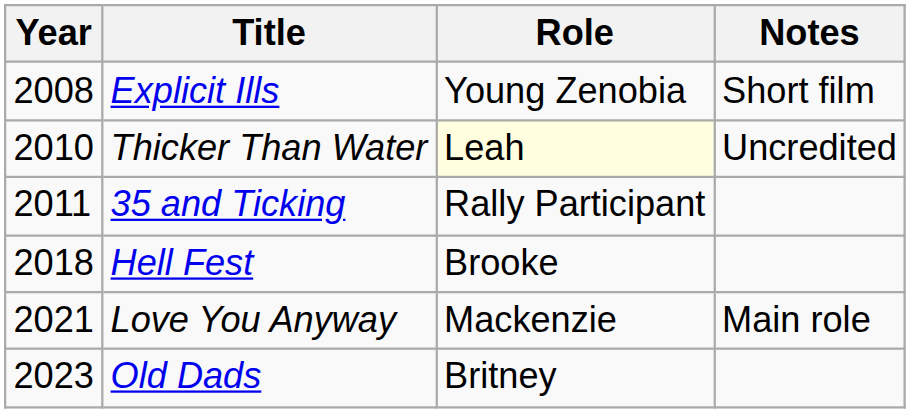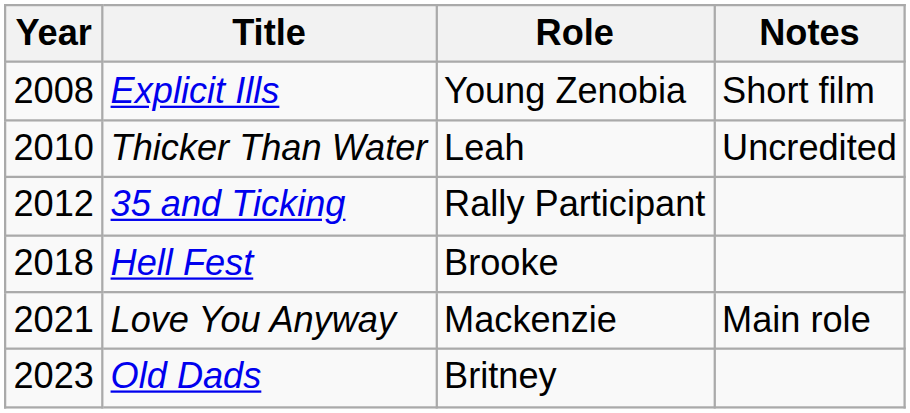 <table class="wikitable sortable">
 <tr>
 <th>Year</th>
 <th>Title</th>
 <th>Role</th>
 <th class="unsortable">Notes</th>
 </tr>
 <tr>
 <td>2008</td>
 <td><em><a href='#'>Explicit Ills</a></em></td>
 <td>Young Zenobia</td>
 <td>Short film</td>
 </tr>
 <tr>
 <td>2010</td>
 <td><em>Thicker Than Water</em></td>
-<td style="background: lightyellow;">Leah</td>
+<td>Leah</td>
 <td>Uncredited</td>
 </tr>
 <tr>
-<td>2011</td>
+<td>2012</td>
 <td><em><a href='#'>35 and Ticking</a></em></td>
 <td>Rally Participant</td>
 <td></td>
 </tr>
 <tr>
 <td>2018</td>
 <td><em><a href='#'>Hell Fest</a></em></td>
 <td>Brooke</td>
 </tr>
 <tr>
 <td>2021</td>
 <td><em>Love You Anyway</em></td>
 <td>Mackenzie</td>
 <td>Main role</td>
 </tr>
 <tr>
 <td>2023</td>
 <td><em><a href='#'>Old Dads</a></em></td>
 <td>Britney</td>
 <td></td>
 </tr>
 </table>
